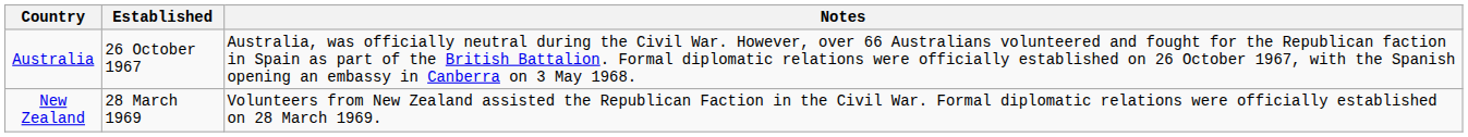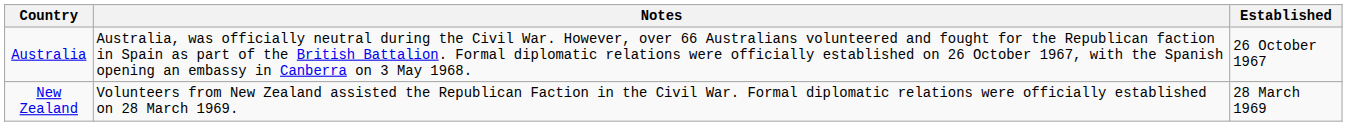 <table class="wikitable">
 <tr>
 <th>Country</th>
+<th>Notes</th>
 <th>Established</th>
-<th>Notes</th>
 </tr>
 <tr>
 <td align=center><a href='#'>Australia</a></td>
+<td>Australia, was officially neutral during the Civil War. However, over 66 Australians volunteered and fought for the Republican faction in Spain as part of the <a href='#'>British Battalion</a>. Formal diplomatic relations were officially established on 26 October 1967, with the Spanish opening an embassy in <a href='#'>Canberra</a> on 3 May 1968.</td>
 <td>26 October 1967</td>
-<td>Australia, was officially neutral during the Civil War. However, over 66 Australians volunteered and fought for the Republican faction in Spain as part of the <a href='#'>British Battalion</a>. Formal diplomatic relations were officially established on 26 October 1967, with the Spanish opening an embassy in <a href='#'>Canberra</a> on 3 May 1968.</td>
 </tr>
 <tr>
 <td align=center><a href='#'>New Zealand</a></td>
+<td>Volunteers from New Zealand assisted the Republican Faction in the Civil War. Formal diplomatic relations were officially established on 28 March 1969.</td>
 <td>28 March 1969</td>
-<td>Volunteers from New Zealand assisted the Republican Faction in the Civil War. Formal diplomatic relations were officially established on 28 March 1969.</td>
 </tr>
 </table>
